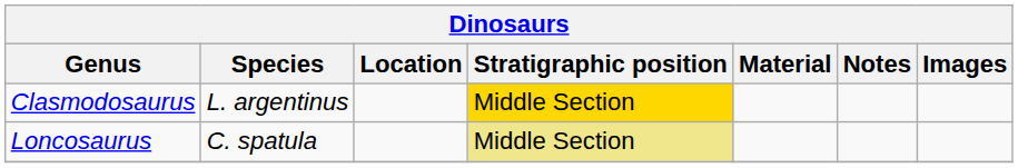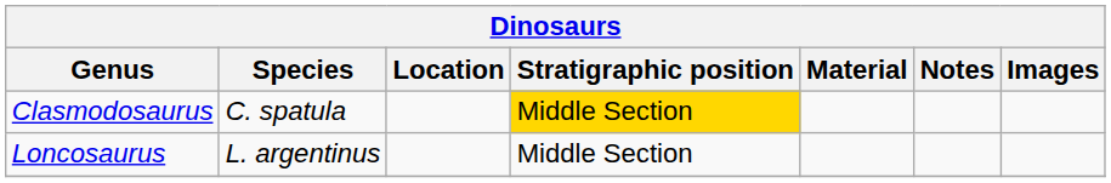 <table class="wikitable" align="center">
 <tr>
 <th colspan="7" align="center"><strong><a href='#'>Dinosaurs</a></strong></th>
 </tr>
 <tr>
 <th>Genus</th>
 <th>Species</th>
 <th>Location</th>
 <th>Stratigraphic position</th>
 <th>Material</th>
 <th>Notes</th>
 <th>Images</th>
 </tr>
 <tr>
 <td><em><a href='#'>Clasmodosaurus</a></em></td>
-<td><em>L. argentinus</em></td>
+<td><em>C. spatula</em></td>
 <td></td>
 <td style="background: gold;">Middle Section</td>
 <td></td>
 <td></td>
 <td></td>
 </tr>
 <tr>
 <td><em><a href='#'>Loncosaurus</a></em></td>
-<td><em>C. spatula</em></td>
+<td><em>L. argentinus</em></td>
 <td></td>
-<td style="background: khaki;">Middle Section</td>
+<td>Middle Section</td>
 <td></td>
 <td></td>
 <td></td>
 </tr>
 <tr>
 </tr>
 </table>
